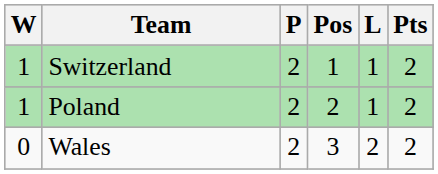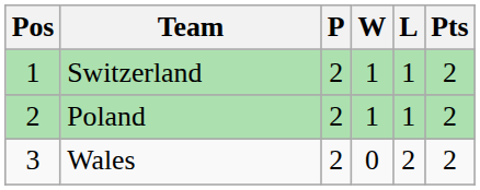 <table class="wikitable" style="font-size: 100%">
 <tr>
-<th width=10>W</th>
+<th width=20>Pos</th>
 <th width=140>Team</th>
 <th width=10>P</th>
-<th width=20>Pos</th>
+<th width=10>W</th>
 <th width=10>L</th>
 <th width=20>Pts</th>
 </tr>
 <tr align=center style="background:#ACE1AF;">
 <td>1</td>
 <td align="left"> Switzerland</td>
 <td>2</td>
 <td>1</td>
 <td>1</td>
 <td>2</td>
 </tr>
 <tr align=center style="background:#ACE1AF;">
-<td>1</td>
+<td>2</td>
 <td align="left"> Poland</td>
 <td>2</td>
-<td>2</td>
+<td>1</td>
 <td>1</td>
 <td>2</td>
 </tr>
 <tr align=center>
-<td>0</td>
+<td>3</td>
 <td align="left"> Wales</td>
 <td>2</td>
-<td>3</td>
+<td>0</td>
 <td>2</td>
 <td>2</td>
 </tr>
 </table>
